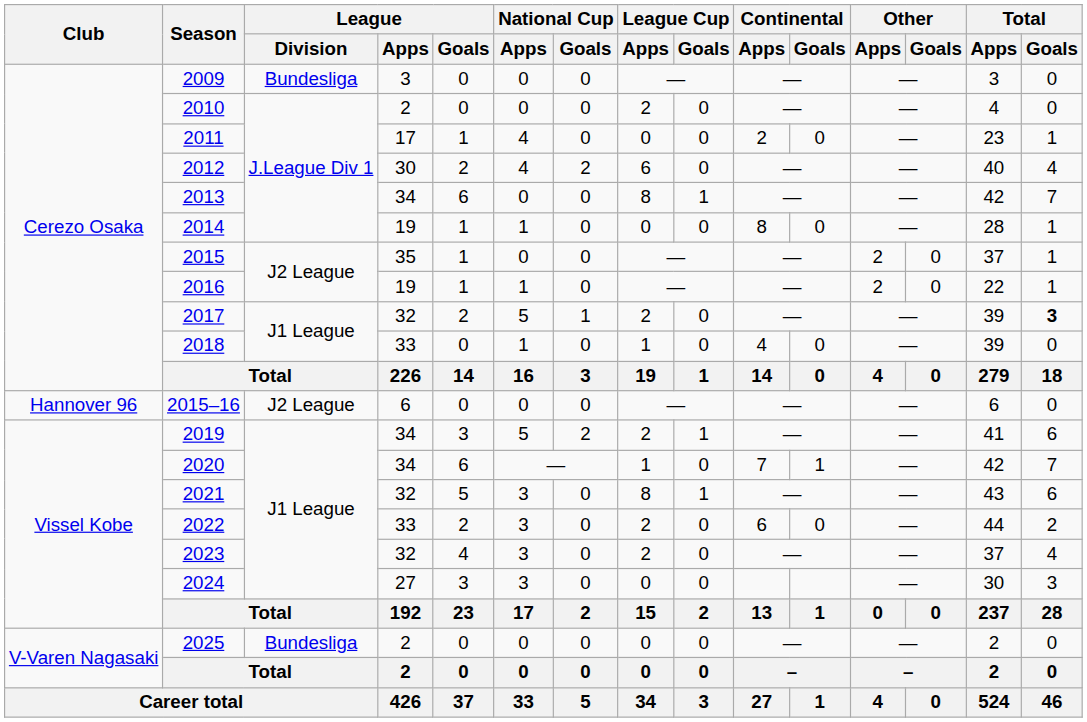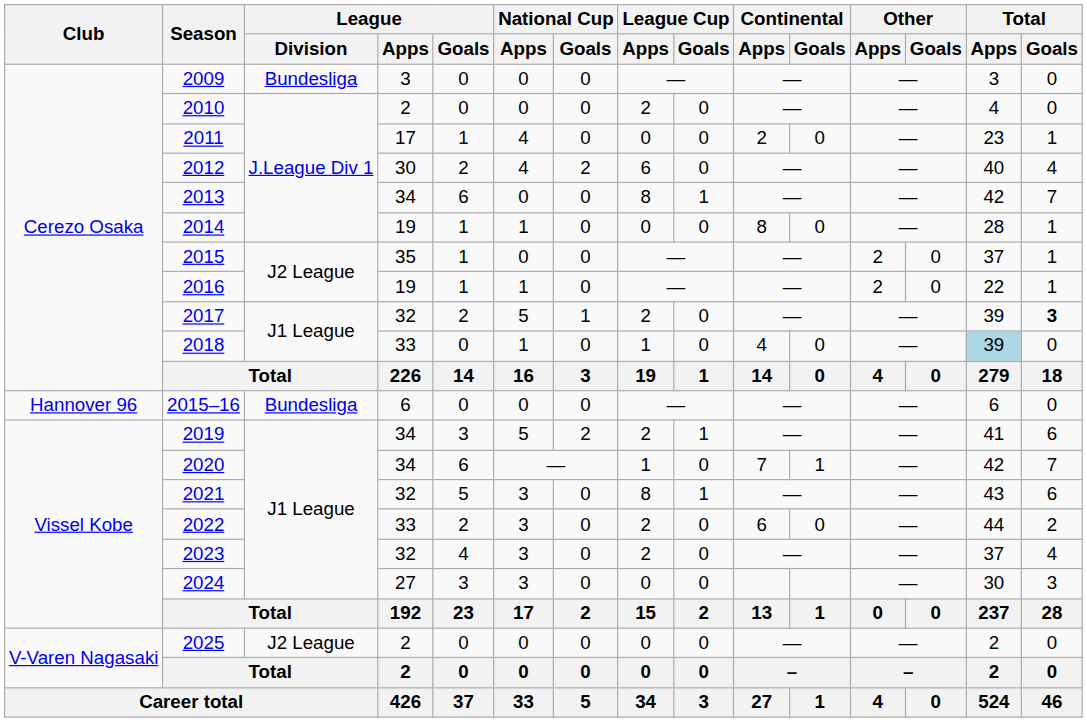 <table class="wikitable" style="text-align:center">
 <tr>
 <th rowspan="2">Club</th>
 <th rowspan="2">Season</th>
 <th colspan="3">League</th>
 <th colspan="2">National Cup</th>
 <th colspan="2">League Cup</th>
 <th colspan="2">Continental</th>
 <th colspan="2">Other</th>
 <th colspan="2">Total</th>
 </tr>
 <tr>
 <th>Division</th>
 <th>Apps</th>
 <th>Goals</th>
 <th>Apps</th>
 <th>Goals</th>
 <th>Apps</th>
 <th>Goals</th>
 <th>Apps</th>
 <th>Goals</th>
 <th>Apps</th>
 <th>Goals</th>
 <th>Apps</th>
 <th>Goals</th>
 </tr>
 <tr>
 <td rowspan="11"><a href='#'>Cerezo Osaka</a></td>
 <td><a href='#'>2009</a></td>
 <td><a href='#'>Bundesliga</a></td>
 <td>3</td>
 <td>0</td>
 <td>0</td>
 <td>0</td>
 <td colspan="2">—</td>
 <td colspan="2">—</td>
 <td colspan="2">—</td>
 <td>3</td>
 <td>0</td>
 </tr>
 <tr>
 <td><a href='#'>2010</a></td>
 <td rowspan="5"><a href='#'>J.League Div 1</a></td>
 <td>2</td>
 <td>0</td>
 <td>0</td>
 <td>0</td>
 <td>2</td>
 <td>0</td>
 <td colspan="2">—</td>
 <td colspan="2">—</td>
 <td>4</td>
 <td>0</td>
 </tr>
 <tr>
 <td><a href='#'>2011</a></td>
 <td>17</td>
 <td>1</td>
 <td>4</td>
 <td>0</td>
 <td>0</td>
 <td>0</td>
 <td>2</td>
 <td>0</td>
 <td colspan="2">—</td>
 <td>23</td>
 <td>1</td>
 </tr>
 <tr>
 <td><a href='#'>2012</a></td>
 <td>30</td>
 <td>2</td>
 <td>4</td>
 <td>2</td>
 <td>6</td>
 <td>0</td>
 <td colspan="2">—</td>
 <td colspan="2">—</td>
 <td>40</td>
 <td>4</td>
 </tr>
 <tr>
 <td><a href='#'>2013</a></td>
 <td>34</td>
 <td>6</td>
 <td>0</td>
 <td>0</td>
 <td>8</td>
 <td>1</td>
 <td colspan="2">—</td>
 <td colspan="2">—</td>
 <td>42</td>
 <td>7</td>
 </tr>
 <tr>
 <td><a href='#'>2014</a></td>
 <td>19</td>
 <td>1</td>
 <td>1</td>
 <td>0</td>
 <td>0</td>
 <td>0</td>
 <td>8</td>
 <td>0</td>
 <td colspan="2">—</td>
 <td>28</td>
 <td>1</td>
 </tr>
 <tr>
 <td><a href='#'>2015</a></td>
 <td rowspan="2">J2 League</td>
 <td>35</td>
 <td>1</td>
 <td>0</td>
 <td>0</td>
 <td colspan="2">—</td>
 <td colspan="2">—</td>
 <td>2</td>
 <td>0</td>
 <td>37</td>
 <td>1</td>
 </tr>
 <tr>
 <td><a href='#'>2016</a></td>
 <td>19</td>
 <td>1</td>
 <td>1</td>
 <td>0</td>
 <td colspan="2">—</td>
 <td colspan="2">—</td>
 <td>2</td>
 <td>0</td>
 <td>22</td>
 <td>1</td>
 </tr>
 <tr>
 <td><a href='#'>2017</a></td>
 <td rowspan="2">J1 League</td>
 <td>32</td>
 <td>2</td>
 <td>5</td>
 <td>1</td>
 <td>2</td>
 <td>0</td>
 <td colspan="2">—</td>
 <td colspan="2">—</td>
 <td>39</td>
 <td><strong>3</strong></td>
 </tr>
 <tr>
 <td><a href='#'>2018</a></td>
 <td>33</td>
 <td>0</td>
 <td>1</td>
 <td>0</td>
 <td>1</td>
 <td>0</td>
 <td>4</td>
 <td>0</td>
 <td colspan="2">—</td>
-<td>39</td>
+<td style="background: lightblue;">39</td>
 <td>0</td>
 </tr>
 <tr>
 <th colspan="2">Total</th>
 <th>226</th>
 <th>14</th>
 <th>16</th>
 <th>3</th>
 <th>19</th>
 <th>1</th>
 <th>14</th>
 <th>0</th>
 <th>4</th>
 <th>0</th>
 <th>279</th>
 <th>18</th>
 </tr>
 <tr>
 <td><a href='#'>Hannover 96</a></td>
 <td><a href='#'>2015–16</a></td>
-<td>J2 League</td>
+<td><a href='#'>Bundesliga</a></td>
 <td>6</td>
 <td>0</td>
 <td>0</td>
 <td>0</td>
 <td colspan="2">—</td>
 <td colspan="2">—</td>
 <td colspan="2">—</td>
 <td>6</td>
 <td>0</td>
 </tr>
 <tr>
 <td rowspan="7"><a href='#'>Vissel Kobe</a></td>
 <td><a href='#'>2019</a></td>
 <td rowspan="6">J1 League</td>
 <td>34</td>
 <td>3</td>
 <td>5</td>
 <td>2</td>
 <td>2</td>
 <td>1</td>
 <td colspan="2">—</td>
 <td colspan="2">—</td>
 <td>41</td>
 <td>6</td>
 </tr>
 <tr>
 <td><a href='#'>2020</a></td>
 <td>34</td>
 <td>6</td>
 <td colspan="2">—</td>
 <td>1</td>
 <td>0</td>
 <td>7</td>
 <td>1</td>
 <td colspan="2">—</td>
 <td>42</td>
 <td>7</td>
 </tr>
 <tr>
 <td><a href='#'>2021</a></td>
 <td>32</td>
 <td>5</td>
 <td>3</td>
 <td>0</td>
 <td>8</td>
 <td>1</td>
 <td colspan="2">—</td>
 <td colspan="2">—</td>
 <td>43</td>
 <td>6</td>
 </tr>
 <tr>
 <td><a href='#'>2022</a></td>
 <td>33</td>
 <td>2</td>
 <td>3</td>
 <td>0</td>
 <td>2</td>
 <td>0</td>
 <td>6</td>
 <td>0</td>
 <td colspan="2">—</td>
 <td>44</td>
 <td>2</td>
 </tr>
 <tr>
 <td><a href='#'>2023</a></td>
 <td>32</td>
 <td>4</td>
 <td>3</td>
 <td>0</td>
 <td>2</td>
 <td>0</td>
 <td colspan="2">—</td>
 <td colspan="2">—</td>
 <td>37</td>
 <td>4</td>
 </tr>
 <tr>
 <td><a href='#'>2024</a></td>
 <td>27</td>
 <td>3</td>
 <td>3</td>
 <td>0</td>
 <td>0</td>
 <td>0</td>
 <td></td>
 <td></td>
 <td colspan="2">—</td>
 <td>30</td>
 <td>3</td>
 </tr>
 <tr>
 <th colspan="2">Total</th>
 <th>192</th>
 <th>23</th>
 <th>17</th>
 <th>2</th>
 <th>15</th>
 <th>2</th>
 <th>13</th>
 <th>1</th>
 <th>0</th>
 <th>0</th>
 <th>237</th>
 <th>28</th>
 </tr>
 <tr>
 <td rowspan="2"><a href='#'>V-Varen Nagasaki</a></td>
 <td><a href='#'>2025</a></td>
-<td><a href='#'>Bundesliga</a></td>
+<td>J2 League</td>
 <td>2</td>
 <td>0</td>
 <td>0</td>
 <td>0</td>
 <td>0</td>
 <td>0</td>
 <td colspan="2">—</td>
 <td colspan="2">—</td>
 <td>2</td>
 <td>0</td>
 </tr>
 <tr>
 <th colspan="2">Total</th>
 <th>2</th>
 <th>0</th>
 <th>0</th>
 <th>0</th>
 <th>0</th>
 <th>0</th>
 <th colspan="2">–</th>
 <th colspan="2">–</th>
 <th>2</th>
 <th>0</th>
 </tr>
 <tr>
 <th colspan="3">Career total</th>
 <th>426</th>
 <th>37</th>
 <th>33</th>
 <th>5</th>
 <th>34</th>
 <th>3</th>
 <th>27</th>
 <th>1</th>
 <th>4</th>
 <th>0</th>
 <th>524</th>
 <th>46</th>
 </tr>
 </table>
